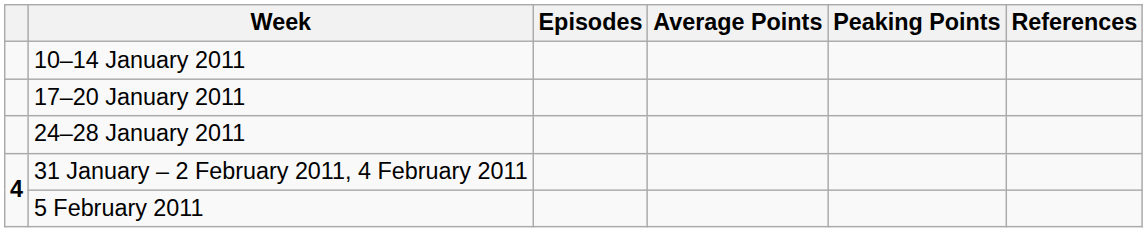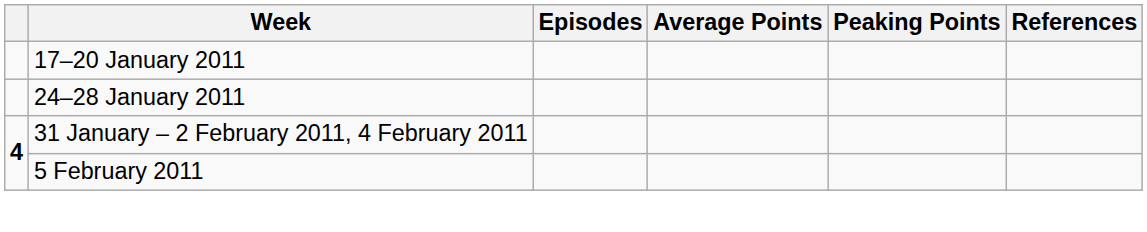 <table class="wikitable">
 <tr>
 <th></th>
 <th>Week</th>
 <th>Episodes</th>
 <th>Average Points</th>
 <th>Peaking Points</th>
 <th>References</th>
-</tr>
-<tr>
-<td></td>
-<td>10–14 January 2011</td>
-<td></td>
-<td></td>
-<td></td>
-<td></td>
 </tr>
 <tr>
 <td></td>
 <td>17–20 January 2011</td>
 <td></td>
 <td></td>
 <td></td>
 <td></td>
 </tr>
 <tr>
 <td></td>
 <td>24–28 January 2011</td>
 <td></td>
 <td></td>
 <td></td>
 <td></td>
 </tr>
 <tr>
 <td rowspan=2 style="text-align:center;"><strong>4</strong></td>
 <td>31 January – 2 February 2011, 4 February 2011</td>
 <td></td>
 <td></td>
 <td></td>
 <td></td>
 </tr>
 <tr>
 <td>5 February 2011</td>
 <td></td>
 <td></td>
 <td></td>
 <td></td>
 </tr>
 </table>
